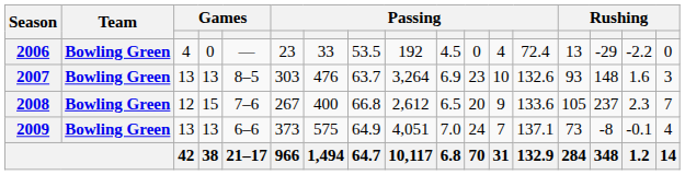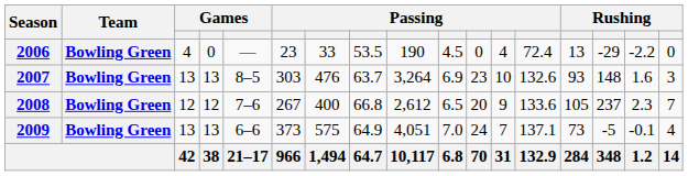 <table class="wikitable" style="text-align:center;">
 <tr>
 <th rowspan="2">Season</th>
 <th rowspan="2">Team</th>
 <th colspan="3">Games</th>
 <th colspan="8">Passing</th>
 <th colspan="4">Rushing</th>
 </tr>
 <tr>
 <th></th>
 <th></th>
 <th></th>
 <th></th>
 <th></th>
 <th></th>
 <th></th>
 <th></th>
 <th></th>
 <th></th>
 <th></th>
 <th></th>
 <th></th>
 <th></th>
 <th></th>
 </tr>
 <tr>
 <th><a href='#'>2006</a></th>
 <th><a href='#'>Bowling Green</a></th>
 <td>4</td>
 <td>0</td>
 <td>—</td>
 <td>23</td>
 <td>33</td>
 <td>53.5</td>
-<td>192</td>
+<td>190</td>
 <td>4.5</td>
 <td>0</td>
 <td>4</td>
 <td>72.4</td>
 <td>13</td>
 <td>-29</td>
 <td>-2.2</td>
 <td>0</td>
 </tr>
 <tr>
 <th><a href='#'>2007</a></th>
 <th><a href='#'>Bowling Green</a></th>
 <td>13</td>
 <td>13</td>
 <td>8–5</td>
 <td>303</td>
 <td>476</td>
 <td>63.7</td>
 <td>3,264</td>
 <td>6.9</td>
 <td>23</td>
 <td>10</td>
 <td>132.6</td>
 <td>93</td>
 <td>148</td>
 <td>1.6</td>
 <td>3</td>
 </tr>
 <tr>
 <th><a href='#'>2008</a></th>
 <th><a href='#'>Bowling Green</a></th>
 <td>12</td>
-<td>15</td>
+<td>12</td>
 <td>7–6</td>
 <td>267</td>
 <td>400</td>
 <td>66.8</td>
 <td>2,612</td>
 <td>6.5</td>
 <td>20</td>
 <td>9</td>
 <td>133.6</td>
 <td>105</td>
 <td>237</td>
 <td>2.3</td>
 <td>7</td>
 </tr>
 <tr>
 <th><a href='#'>2009</a></th>
 <th><a href='#'>Bowling Green</a></th>
 <td>13</td>
 <td>13</td>
 <td>6–6</td>
 <td>373</td>
 <td>575</td>
 <td>64.9</td>
 <td>4,051</td>
 <td>7.0</td>
 <td>24</td>
 <td>7</td>
 <td>137.1</td>
 <td>73</td>
-<td>-8</td>
+<td>-5</td>
 <td>-0.1</td>
 <td>4</td>
 </tr>
 <tr>
 <th colspan="2"></th>
 <th>42</th>
 <th>38</th>
 <th>21–17</th>
 <th>966</th>
 <th>1,494</th>
 <th>64.7</th>
 <th>10,117</th>
 <th>6.8</th>
 <th>70</th>
 <th>31</th>
 <th>132.9</th>
 <th>284</th>
 <th>348</th>
 <th>1.2</th>
 <th>14</th>
 </tr>
 </table>
